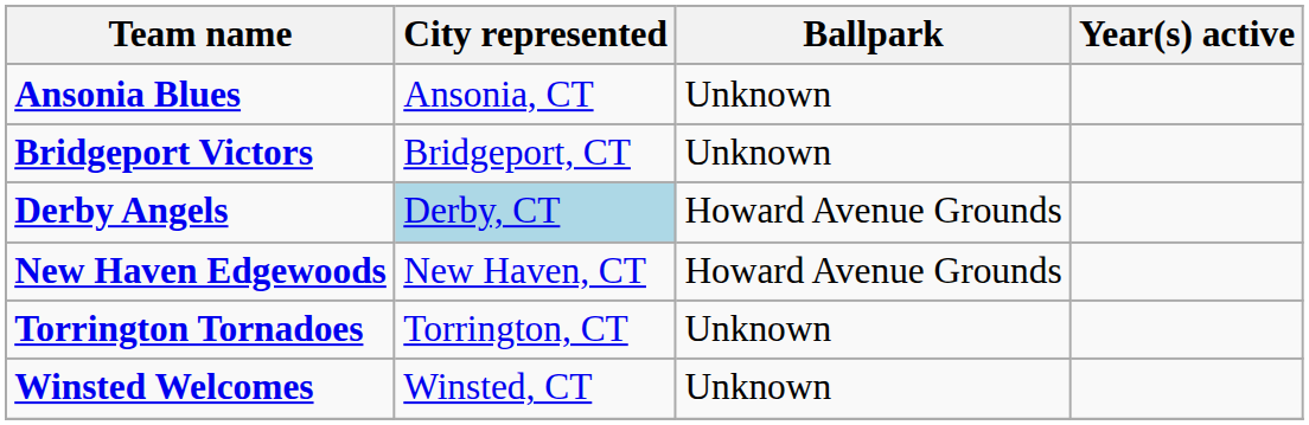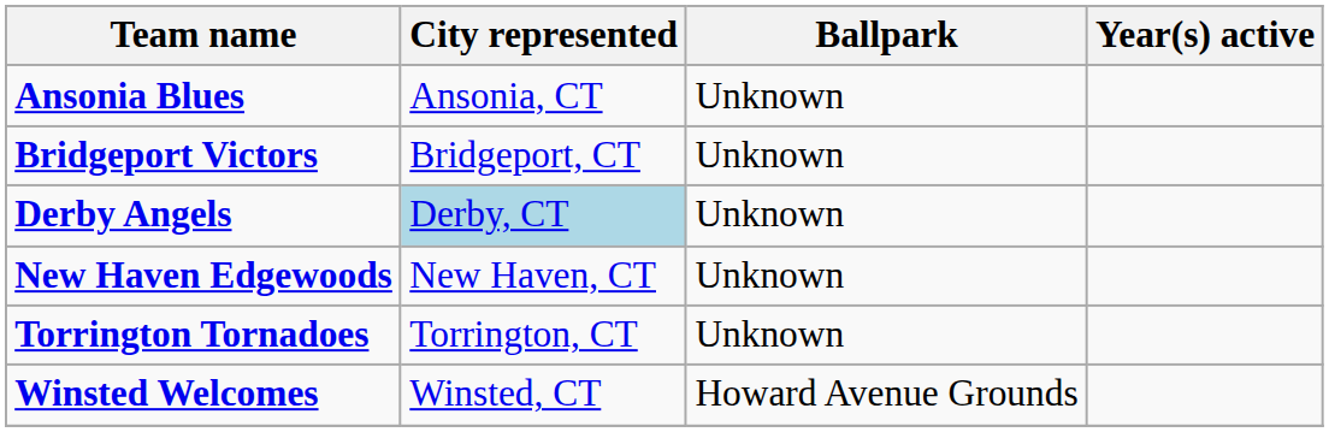 <table class="wikitable">
 <tr>
 <th>Team name</th>
 <th>City represented</th>
 <th>Ballpark</th>
 <th>Year(s) active</th>
 </tr>
 <tr>
 <td><strong><a href='#'>Ansonia Blues</a></strong></td>
 <td><a href='#'>Ansonia, CT</a></td>
 <td>Unknown</td>
 <td></td>
 </tr>
 <tr>
 <td><strong><a href='#'>Bridgeport Victors</a></strong></td>
 <td><a href='#'>Bridgeport, CT</a></td>
 <td>Unknown</td>
 <td></td>
 </tr>
 <tr>
 <td><strong><a href='#'>Derby Angels</a></strong></td>
 <td style="background: lightblue;"><a href='#'>Derby, CT</a></td>
-<td>Howard Avenue Grounds</td>
+<td>Unknown</td>
 <td></td>
 </tr>
 <tr>
 <td><strong><a href='#'>New Haven Edgewoods</a></strong></td>
 <td><a href='#'>New Haven, CT</a></td>
-<td>Howard Avenue Grounds</td>
+<td>Unknown</td>
 <td></td>
 </tr>
 <tr>
 <td><strong><a href='#'>Torrington Tornadoes</a></strong></td>
 <td><a href='#'>Torrington, CT</a></td>
 <td>Unknown</td>
 <td></td>
 </tr>
 <tr>
 <td><strong><a href='#'>Winsted Welcomes</a></strong></td>
 <td><a href='#'>Winsted, CT</a></td>
-<td>Unknown</td>
+<td>Howard Avenue Grounds</td>
 <td></td>
 </tr>
 <tr>
 </tr>
 </table>
